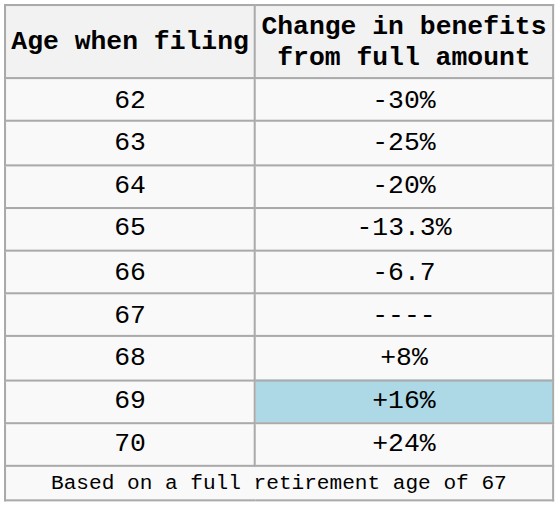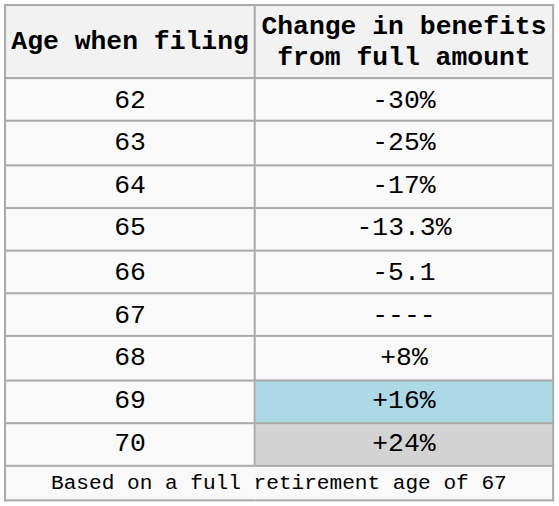 <table class="wikitable floatright" style="text-align: center;">
 <tr>
 <th>Age when filing</th>
 <th>Change in benefits <br>from full amount</th>
 </tr>
 <tr>
 <td>62</td>
 <td>-30%</td>
 </tr>
 <tr>
 <td>63</td>
 <td>-25%</td>
 </tr>
 <tr>
 <td>64</td>
-<td>-20%</td>
+<td>-17%</td>
 </tr>
 <tr>
 <td>65</td>
 <td>-13.3%</td>
 </tr>
 <tr>
 <td>66</td>
-<td>-6.7</td>
+<td>-5.1</td>
 </tr>
 <tr>
 <td>67</td>
 <td>----</td>
 </tr>
 <tr>
 <td>68</td>
 <td>+8%</td>
 </tr>
 <tr>
 <td>69</td>
 <td style="background: lightblue;">+16%</td>
 </tr>
 <tr>
 <td>70</td>
-<td>+24%</td>
+<td style="background: lightgrey;">+24%</td>
 </tr>
 <tr>
 <td colspan="2" style="font-size: 80%;">Based on a full retirement age of 67</td>
 </tr>
 </table>
